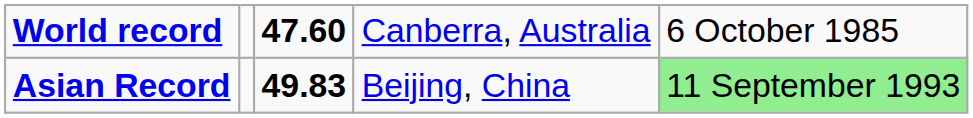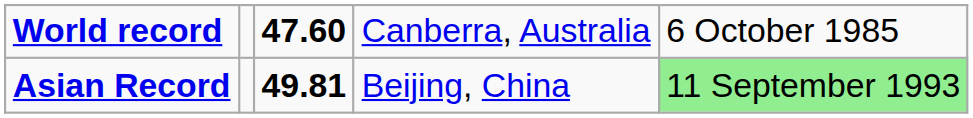 <table class="wikitable">
 <tr>
 <td><strong><a href='#'>World record</a></strong></td>
 <td></td>
 <td><strong>47.60</strong></td>
 <td><a href='#'>Canberra</a>, <a href='#'>Australia</a></td>
 <td>6 October 1985</td>
 </tr>
 <tr>
 <td><strong><a href='#'>Asian Record</a></strong></td>
 <td></td>
-<td><strong>49.83</strong></td>
+<td><strong>49.81</strong></td>
 <td><a href='#'>Beijing</a>, <a href='#'>China</a></td>
 <td style="background: lightgreen;">11 September 1993</td>
 </tr>
 </table>
